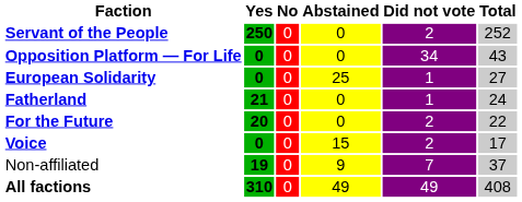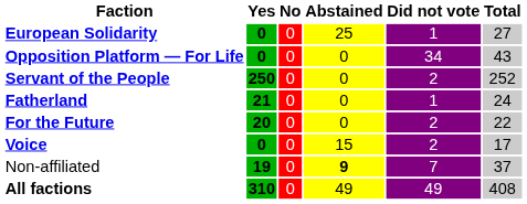 <table>
 <tr>
 <th>Faction</th>
 <th>Yes</th>
 <th>No</th>
 <th>Abstained</th>
 <th>Did not vote</th>
 <th>Total</th>
 </tr>
 <tr ---->
-<td><strong><a href='#'>Servant of the People</a></strong></td>
-<td style="text-align:center;background-color:#00B000;"><strong>250</strong></td>
+<td><strong><a href='#'>European Solidarity</a></strong></td>
+<td style="text-align:center;background-color:#00B000;"><strong>0</strong></td>
 <td style="text-align:center;background-color:red;color:white;">0</td>
-<td style="text-align:center;background-color:yellow;">0</td>
-<td style="text-align:center;background-color:purple;color:white;">2</td>
-<td style="text-align:center;background-color:#cccccc;">252</td>
+<td style="text-align:center;background-color:yellow;">25</td>
+<td style="text-align:center;background-color:purple;color:white;">1</td>
+<td style="text-align:center;background-color:#cccccc;">27</td>
 </tr>
 <tr ---->
 <td><strong><a href='#'>Opposition Platform — For Life</a></strong></td>
 <td style="text-align:center;background-color:#00B000;"><strong>0</strong></td>
 <td style="text-align:center;background-color:red;color:white;">0</td>
 <td style="text-align:center;background-color:yellow;">0</td>
 <td style="text-align:center;background-color:purple;color:white;">34</td>
 <td style="text-align:center;background-color:#cccccc;">43</td>
 </tr>
 <tr ---->
-<td><strong><a href='#'>European Solidarity</a></strong></td>
-<td style="text-align:center;background-color:#00B000;"><strong>0</strong></td>
+<td><strong><a href='#'>Servant of the People</a></strong></td>
+<td style="text-align:center;background-color:#00B000;"><strong>250</strong></td>
 <td style="text-align:center;background-color:red;color:white;">0</td>
-<td style="text-align:center;background-color:yellow;">25</td>
-<td style="text-align:center;background-color:purple;color:white;">1</td>
-<td style="text-align:center;background-color:#cccccc;">27</td>
+<td style="text-align:center;background-color:yellow;">0</td>
+<td style="text-align:center;background-color:purple;color:white;">2</td>
+<td style="text-align:center;background-color:#cccccc;">252</td>
 </tr>
 <tr ---->
 <td><strong><a href='#'>Fatherland</a></strong></td>
 <td style="text-align:center;background-color:#00B000;"><strong>21</strong></td>
 <td style="text-align:center;background-color:red;color:white;">0</td>
 <td style="text-align:center;background-color:yellow;">0</td>
 <td style="text-align:center;background-color:purple;color:white;">1</td>
 <td style="text-align:center;background-color:#cccccc;">24</td>
 </tr>
 <tr ---->
 <td><strong><a href='#'>For the Future</a></strong></td>
 <td style="text-align:center;background-color:#00B000;"><strong>20</strong></td>
 <td style="text-align:center;background-color:red;color:white;">0</td>
 <td style="text-align:center;background-color:yellow;">0</td>
 <td style="text-align:center;background-color:purple;color:white;">2</td>
 <td style="text-align:center;background-color:#cccccc;">22</td>
 </tr>
 <tr ---->
 <td><strong><a href='#'>Voice</a></strong></td>
 <td style="text-align:center;background-color:#00B000;"><strong>0</strong></td>
 <td style="text-align:center;background-color:red;color:white;">0</td>
 <td style="text-align:center;background-color:yellow;">15</td>
 <td style="text-align:center;background-color:purple;color:white;">2</td>
 <td style="text-align:center;background-color:#cccccc;">17</td>
 </tr>
 <tr ---->
 <td>Non-affiliated</td>
 <td style="text-align:center;background-color:#00B000;"><strong>19</strong></td>
 <td style="text-align:center;background-color:red;color:white;">0</td>
-<td style="text-align:center;background-color:yellow;">9</td>
+<td style="text-align:center;background-color:yellow;"><strong>9</strong></td>
 <td style="text-align:center;background-color:purple;color:white;">7</td>
 <td style="text-align:center;background-color:#cccccc;">37</td>
 </tr>
 <tr ---->
 <td><strong>All factions</strong></td>
 <td style="text-align:center;background-color:#00B000;"><strong>310</strong></td>
 <td style="text-align:center;background-color:red;color:white;">0</td>
 <td style="text-align:center;background-color:yellow;">49</td>
 <td style="text-align:center;background-color:purple;color:white;">49</td>
 <td style="text-align:center;background-color:#cccccc;">408</td>
 </tr>
 <tr>
 </tr>
 </table>
